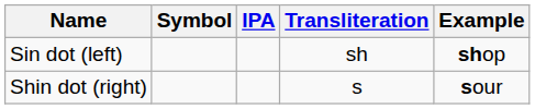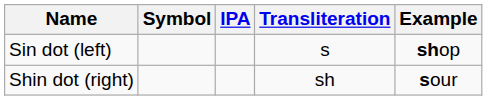 <table class="wikitable" style="text-align: center">
 <tr>
 <th>Name</th>
 <th>Symbol</th>
 <th><a href='#'>IPA</a></th>
 <th><a href='#'>Transliteration</a></th>
 <th>Example</th>
 </tr>
 <tr>
 <td style="text-align: left">Sin dot (left)</td>
 <td></td>
 <td></td>
-<td>sh</td>
+<td>s</td>
 <td><strong>sh</strong>op</td>
 </tr>
 <tr>
 <td style="text-align: left">Shin dot (right)</td>
 <td></td>
 <td></td>
-<td>s</td>
+<td>sh</td>
 <td><strong>s</strong>our</td>
 </tr>
 </table>
